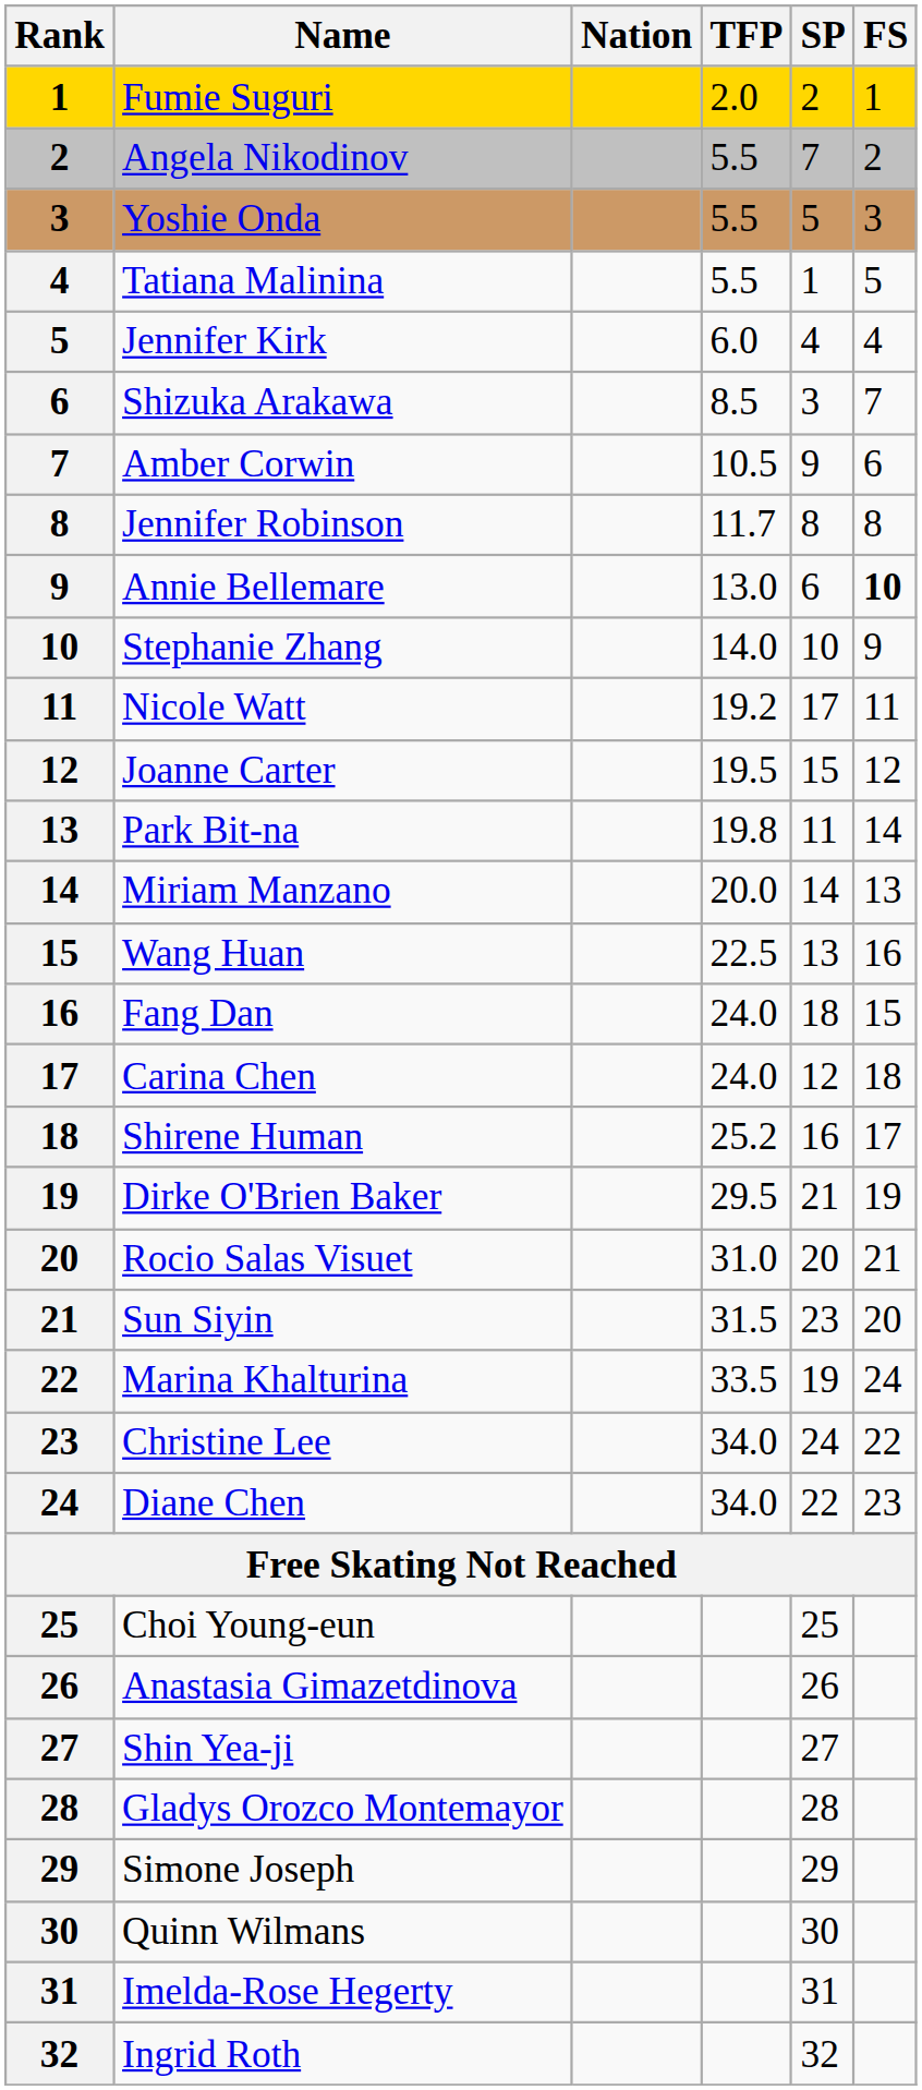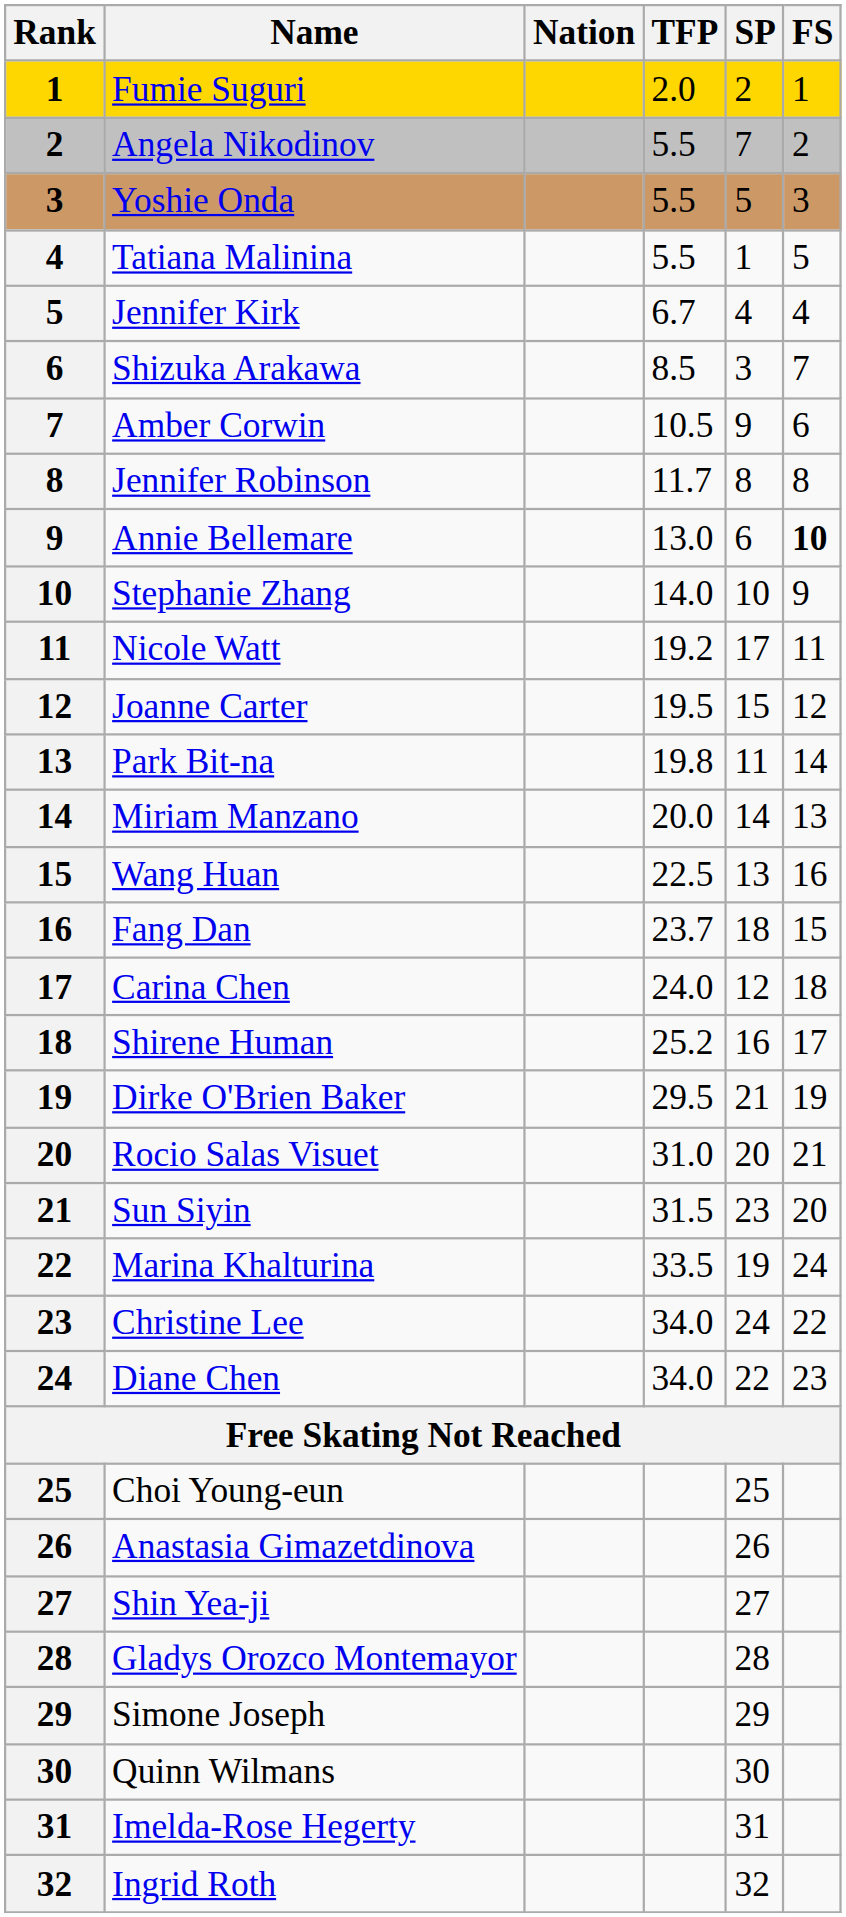 <table class="wikitable">
 <tr>
 <th>Rank</th>
 <th>Name</th>
 <th>Nation</th>
 <th>TFP</th>
 <th>SP</th>
 <th>FS</th>
 </tr>
 <tr bgcolor="gold">
 <td align="center"><strong>1</strong></td>
 <td><a href='#'>Fumie Suguri</a></td>
 <td></td>
 <td>2.0</td>
 <td>2</td>
 <td>1</td>
 </tr>
 <tr bgcolor="silver">
 <td align="center"><strong>2</strong></td>
 <td><a href='#'>Angela Nikodinov</a></td>
 <td></td>
 <td>5.5</td>
 <td>7</td>
 <td>2</td>
 </tr>
 <tr bgcolor="cc9966">
 <td align="center"><strong>3</strong></td>
 <td><a href='#'>Yoshie Onda</a></td>
 <td></td>
 <td>5.5</td>
 <td>5</td>
 <td>3</td>
 </tr>
 <tr>
 <th>4</th>
 <td><a href='#'>Tatiana Malinina</a></td>
 <td></td>
 <td>5.5</td>
 <td>1</td>
 <td>5</td>
 </tr>
 <tr>
 <th>5</th>
 <td><a href='#'>Jennifer Kirk</a></td>
 <td></td>
-<td>6.0</td>
+<td>6.7</td>
 <td>4</td>
 <td>4</td>
 </tr>
 <tr>
 <th>6</th>
 <td><a href='#'>Shizuka Arakawa</a></td>
 <td></td>
 <td>8.5</td>
 <td>3</td>
 <td>7</td>
 </tr>
 <tr>
 <th>7</th>
 <td><a href='#'>Amber Corwin</a></td>
 <td></td>
 <td>10.5</td>
 <td>9</td>
 <td>6</td>
 </tr>
 <tr>
 <th>8</th>
 <td><a href='#'>Jennifer Robinson</a></td>
 <td></td>
 <td>11.7</td>
 <td>8</td>
 <td>8</td>
 </tr>
 <tr>
 <th>9</th>
 <td><a href='#'>Annie Bellemare</a></td>
 <td></td>
 <td>13.0</td>
 <td>6</td>
 <td><strong>10</strong></td>
 </tr>
 <tr>
 <th>10</th>
 <td><a href='#'>Stephanie Zhang</a></td>
 <td></td>
 <td>14.0</td>
 <td>10</td>
 <td>9</td>
 </tr>
 <tr>
 <th>11</th>
 <td><a href='#'>Nicole Watt</a></td>
 <td></td>
 <td>19.2</td>
 <td>17</td>
 <td>11</td>
 </tr>
 <tr>
 <th>12</th>
 <td><a href='#'>Joanne Carter</a></td>
 <td></td>
 <td>19.5</td>
 <td>15</td>
 <td>12</td>
 </tr>
 <tr>
 <th>13</th>
 <td><a href='#'>Park Bit-na</a></td>
 <td></td>
 <td>19.8</td>
 <td>11</td>
 <td>14</td>
 </tr>
 <tr>
 <th>14</th>
 <td><a href='#'>Miriam Manzano</a></td>
 <td></td>
 <td>20.0</td>
 <td>14</td>
 <td>13</td>
 </tr>
 <tr>
 <th>15</th>
 <td><a href='#'>Wang Huan</a></td>
 <td></td>
 <td>22.5</td>
 <td>13</td>
 <td>16</td>
 </tr>
 <tr>
 <th>16</th>
 <td><a href='#'>Fang Dan</a></td>
 <td></td>
-<td>24.0</td>
+<td>23.7</td>
 <td>18</td>
 <td>15</td>
 </tr>
 <tr>
 <th>17</th>
 <td><a href='#'>Carina Chen</a></td>
 <td></td>
 <td>24.0</td>
 <td>12</td>
 <td>18</td>
 </tr>
 <tr>
 <th>18</th>
 <td><a href='#'>Shirene Human</a></td>
 <td></td>
 <td>25.2</td>
 <td>16</td>
 <td>17</td>
 </tr>
 <tr>
 <th>19</th>
 <td><a href='#'>Dirke O'Brien Baker</a></td>
 <td></td>
 <td>29.5</td>
 <td>21</td>
 <td>19</td>
 </tr>
 <tr>
 <th>20</th>
 <td><a href='#'>Rocio Salas Visuet</a></td>
 <td></td>
 <td>31.0</td>
 <td>20</td>
 <td>21</td>
 </tr>
 <tr>
 <th>21</th>
 <td><a href='#'>Sun Siyin</a></td>
 <td></td>
 <td>31.5</td>
 <td>23</td>
 <td>20</td>
 </tr>
 <tr>
 <th>22</th>
 <td><a href='#'>Marina Khalturina</a></td>
 <td></td>
 <td>33.5</td>
 <td>19</td>
 <td>24</td>
 </tr>
 <tr>
 <th>23</th>
 <td><a href='#'>Christine Lee</a></td>
 <td></td>
 <td>34.0</td>
 <td>24</td>
 <td>22</td>
 </tr>
 <tr>
 <th>24</th>
 <td><a href='#'>Diane Chen</a></td>
 <td></td>
 <td>34.0</td>
 <td>22</td>
 <td>23</td>
 </tr>
 <tr>
 <th colspan=6>Free Skating Not Reached</th>
 </tr>
 <tr>
 <th>25</th>
 <td>Choi Young-eun</td>
 <td></td>
 <td></td>
 <td>25</td>
 <td></td>
 </tr>
 <tr>
 <th>26</th>
 <td><a href='#'>Anastasia Gimazetdinova</a></td>
 <td></td>
 <td></td>
 <td>26</td>
 <td></td>
 </tr>
 <tr>
 <th>27</th>
 <td><a href='#'>Shin Yea-ji</a></td>
 <td></td>
 <td></td>
 <td>27</td>
 <td></td>
 </tr>
 <tr>
 <th>28</th>
 <td><a href='#'>Gladys Orozco Montemayor</a></td>
 <td></td>
 <td></td>
 <td>28</td>
 <td></td>
 </tr>
 <tr>
 <th>29</th>
 <td>Simone Joseph</td>
 <td></td>
 <td></td>
 <td>29</td>
 <td></td>
 </tr>
 <tr>
 <th>30</th>
 <td>Quinn Wilmans</td>
 <td></td>
 <td></td>
 <td>30</td>
 <td></td>
 </tr>
 <tr>
 <th>31</th>
 <td><a href='#'>Imelda-Rose Hegerty</a></td>
 <td></td>
 <td></td>
 <td>31</td>
 <td></td>
 </tr>
 <tr>
 <th>32</th>
 <td><a href='#'>Ingrid Roth</a></td>
 <td></td>
 <td></td>
 <td>32</td>
 <td></td>
 </tr>
 </table>
